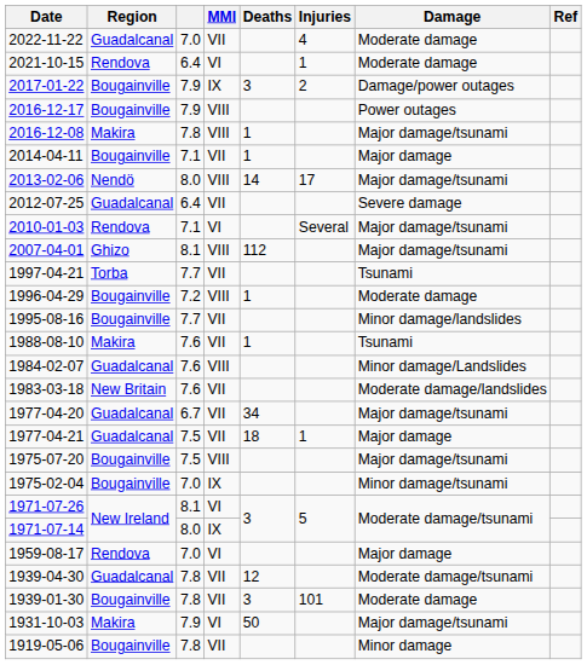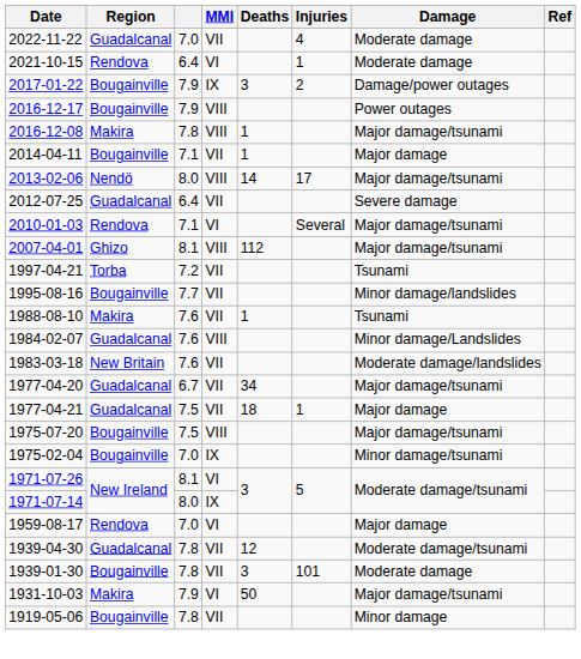 <table class="wikitable sortable">
 <tr>
 <th>Date</th>
 <th>Region</th>
 <th></th>
 <th><a href='#'>MMI</a></th>
 <th>Deaths</th>
 <th>Injuries</th>
 <th>Damage</th>
 <th class=unsortable>Ref</th>
 </tr>
 <tr>
 <td>2022-11-22</td>
 <td><a href='#'>Guadalcanal</a></td>
 <td>7.0 </td>
 <td>VII</td>
 <td></td>
 <td>4</td>
 <td>Moderate damage</td>
 <td></td>
 </tr>
 <tr>
 <td>2021-10-15</td>
 <td><a href='#'>Rendova</a></td>
 <td>6.4 </td>
 <td>VI</td>
 <td></td>
 <td>1</td>
 <td>Moderate damage</td>
 <td></td>
 </tr>
 <tr>
 <td><a href='#'>2017-01-22</a></td>
 <td><a href='#'>Bougainville</a></td>
 <td>7.9 </td>
 <td>IX</td>
 <td>3</td>
 <td>2</td>
 <td>Damage/power outages</td>
 <td></td>
 </tr>
 <tr>
 <td><a href='#'>2016-12-17</a></td>
 <td><a href='#'>Bougainville</a></td>
 <td>7.9 </td>
 <td>VIII</td>
 <td></td>
 <td></td>
 <td>Power outages</td>
 <td></td>
 </tr>
 <tr>
 <td><a href='#'>2016-12-08</a></td>
 <td><a href='#'>Makira</a></td>
 <td>7.8 </td>
 <td>VIII</td>
 <td>1</td>
 <td></td>
 <td>Major damage/tsunami</td>
 <td></td>
 </tr>
 <tr>
 <td>2014-04-11</td>
 <td><a href='#'>Bougainville</a></td>
 <td>7.1 </td>
 <td>VII</td>
 <td>1</td>
 <td></td>
 <td>Major damage</td>
 <td></td>
 </tr>
 <tr>
 <td><a href='#'>2013-02-06</a></td>
 <td><a href='#'>Nendö</a></td>
 <td>8.0 </td>
 <td>VIII</td>
 <td>14</td>
 <td>17</td>
 <td>Major damage/tsunami</td>
 <td></td>
 </tr>
 <tr>
 <td>2012-07-25</td>
 <td><a href='#'>Guadalcanal</a></td>
 <td>6.4 </td>
 <td>VII</td>
 <td></td>
 <td></td>
 <td>Severe damage</td>
 <td></td>
 </tr>
 <tr>
 <td><a href='#'>2010-01-03</a></td>
 <td><a href='#'>Rendova</a></td>
 <td>7.1 </td>
 <td>VI</td>
 <td></td>
 <td>Several</td>
 <td>Major damage/tsunami</td>
 <td></td>
 </tr>
 <tr>
 <td><a href='#'>2007-04-01</a></td>
 <td><a href='#'>Ghizo</a></td>
 <td>8.1 </td>
 <td>VIII</td>
 <td>112</td>
 <td></td>
 <td>Major damage/tsunami</td>
 <td></td>
 </tr>
 <tr>
 <td>1997-04-21</td>
 <td><a href='#'>Torba</a></td>
-<td>7.7 </td>
+<td>7.2 </td>
 <td>VII</td>
 <td></td>
 <td></td>
 <td>Tsunami</td>
-<td></td>
-</tr>
-<tr>
-<td>1996-04-29</td>
-<td><a href='#'>Bougainville</a></td>
-<td>7.2 </td>
-<td>VIII</td>
-<td>1</td>
-<td></td>
-<td>Moderate damage</td>
 <td></td>
 </tr>
 <tr>
 <td>1995-08-16</td>
 <td><a href='#'>Bougainville</a></td>
 <td>7.7 </td>
 <td>VII</td>
 <td></td>
 <td></td>
 <td>Minor damage/landslides</td>
 <td></td>
 </tr>
 <tr>
 <td>1988-08-10</td>
 <td><a href='#'>Makira</a></td>
 <td>7.6 </td>
 <td>VII</td>
 <td>1</td>
 <td></td>
 <td>Tsunami</td>
 <td></td>
 </tr>
 <tr>
 <td>1984-02-07</td>
 <td><a href='#'>Guadalcanal</a></td>
 <td>7.6 </td>
 <td>VIII</td>
 <td></td>
 <td></td>
 <td>Minor damage/Landslides</td>
 <td></td>
 </tr>
 <tr>
 <td>1983-03-18</td>
 <td><a href='#'>New Britain</a></td>
 <td>7.6 </td>
 <td>VII</td>
 <td></td>
 <td></td>
 <td>Moderate damage/landslides</td>
 <td></td>
 </tr>
 <tr>
 <td>1977-04-20</td>
 <td><a href='#'>Guadalcanal</a></td>
 <td>6.7 </td>
 <td>VII</td>
 <td>34</td>
 <td></td>
 <td>Major damage/tsunami</td>
 <td></td>
 </tr>
 <tr>
 <td>1977-04-21</td>
 <td><a href='#'>Guadalcanal</a></td>
 <td>7.5 </td>
 <td>VII</td>
 <td>18</td>
 <td>1</td>
 <td>Major damage</td>
 <td></td>
 </tr>
 <tr>
 <td>1975-07-20</td>
 <td><a href='#'>Bougainville</a></td>
 <td>7.5 </td>
 <td>VIII</td>
 <td></td>
 <td></td>
 <td>Major damage/tsunami</td>
 <td></td>
 </tr>
 <tr>
 <td>1975-02-04</td>
 <td><a href='#'>Bougainville</a></td>
 <td>7.0 </td>
 <td>IX</td>
 <td></td>
 <td></td>
 <td>Minor damage/tsunami</td>
 <td></td>
 </tr>
 <tr>
 <td><a href='#'>1971-07-26</a></td>
 <td rowspan="2"><a href='#'>New Ireland</a></td>
 <td>8.1 </td>
 <td>VI</td>
 <td rowspan="2">3</td>
 <td rowspan="2">5</td>
 <td rowspan="2">Moderate damage/tsunami</td>
 <td></td>
 </tr>
 <tr>
 <td><a href='#'>1971-07-14</a></td>
 <td>8.0 </td>
 <td>IX</td>
 <td></td>
 </tr>
 <tr>
 <td>1959-08-17</td>
 <td><a href='#'>Rendova</a></td>
 <td>7.0 </td>
 <td>VI</td>
 <td></td>
 <td></td>
 <td>Major damage</td>
 <td></td>
 </tr>
 <tr>
 <td>1939-04-30</td>
 <td><a href='#'>Guadalcanal</a></td>
 <td>7.8 </td>
 <td>VII</td>
 <td>12</td>
 <td></td>
 <td>Moderate damage/tsunami</td>
 <td></td>
 </tr>
 <tr>
 <td>1939-01-30</td>
 <td><a href='#'>Bougainville</a></td>
 <td>7.8 </td>
 <td>VII</td>
 <td>3</td>
 <td>101</td>
 <td>Moderate damage</td>
 <td></td>
 </tr>
 <tr>
 <td>1931-10-03</td>
 <td><a href='#'>Makira</a></td>
 <td>7.9 </td>
 <td>VI</td>
 <td>50</td>
 <td></td>
 <td>Major damage/tsunami</td>
 <td></td>
 </tr>
 <tr>
 <td>1919-05-06</td>
 <td><a href='#'>Bougainville</a></td>
 <td>7.8 </td>
 <td>VII</td>
 <td></td>
 <td></td>
 <td>Minor damage</td>
 <td></td>
 </tr>
 </table>
